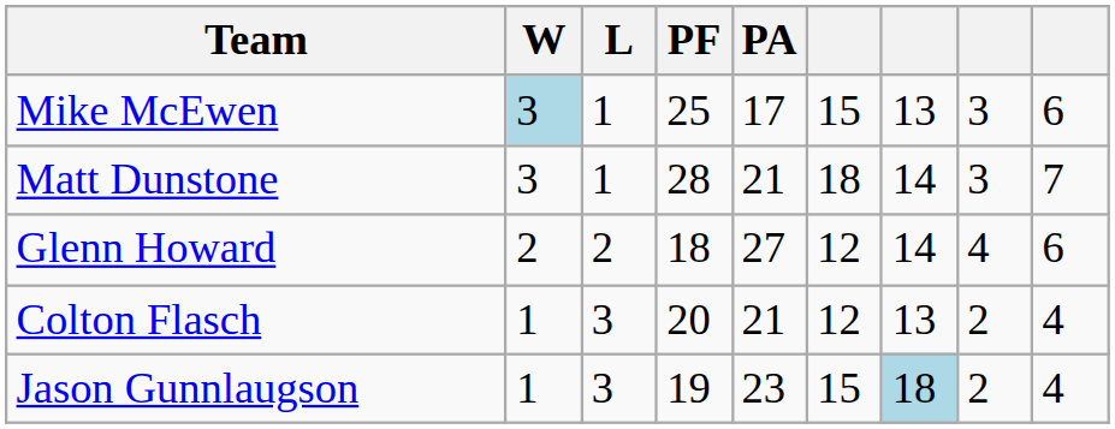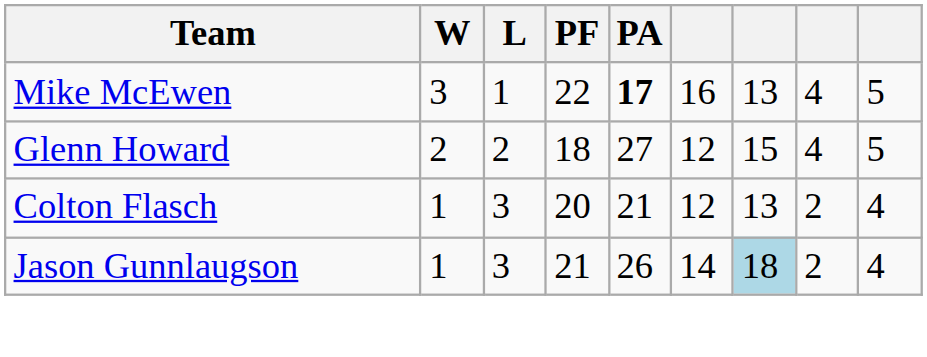 <table class=wikitable>
 <tr>
 <th width=175>Team</th>
 <th width=20>W</th>
 <th width=20>L</th>
 <th width=20>PF</th>
 <th width=20>PA</th>
 <th width=20></th>
 <th width=20></th>
 <th width=20></th>
 <th width=20></th>
 </tr>
 <tr>
 <td> <a href='#'>Mike McEwen</a></td>
-<td style="background: lightblue;">3</td>
-<td>1</td>
-<td>25</td>
-<td>17</td>
-<td>15</td>
-<td>13</td>
-<td>3</td>
-<td>6</td>
-</tr>
-<tr>
-<td> <a href='#'>Matt Dunstone</a></td>
 <td>3</td>
 <td>1</td>
-<td>28</td>
-<td>21</td>
-<td>18</td>
-<td>14</td>
-<td>3</td>
-<td>7</td>
+<td>22</td>
+<td><strong>17</strong></td>
+<td>16</td>
+<td>13</td>
+<td>4</td>
+<td>5</td>
 </tr>
 <tr>
 <td> <a href='#'>Glenn Howard</a></td>
 <td>2</td>
 <td>2</td>
 <td>18</td>
 <td>27</td>
 <td>12</td>
-<td>14</td>
+<td>15</td>
 <td>4</td>
-<td>6</td>
+<td>5</td>
 </tr>
 <tr>
 <td> <a href='#'>Colton Flasch</a></td>
 <td>1</td>
 <td>3</td>
 <td>20</td>
 <td>21</td>
 <td>12</td>
 <td>13</td>
 <td>2</td>
 <td>4</td>
 </tr>
 <tr>
 <td> <a href='#'>Jason Gunnlaugson</a></td>
 <td>1</td>
 <td>3</td>
-<td>19</td>
-<td>23</td>
-<td>15</td>
+<td>21</td>
+<td>26</td>
+<td>14</td>
 <td style="background: lightblue;">18</td>
 <td>2</td>
 <td>4</td>
 </tr>
 </table>
